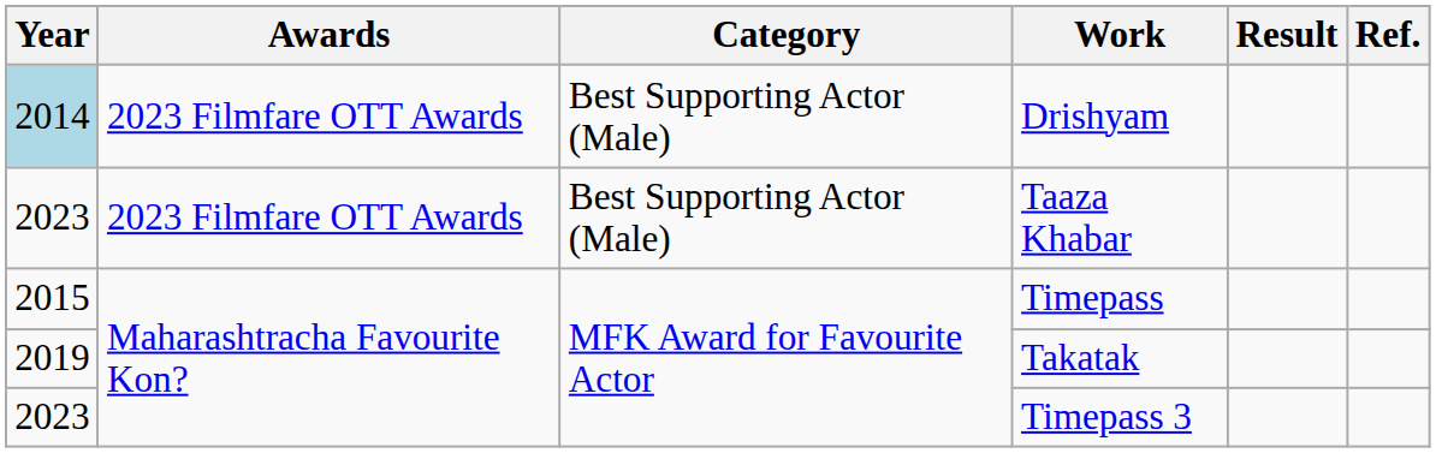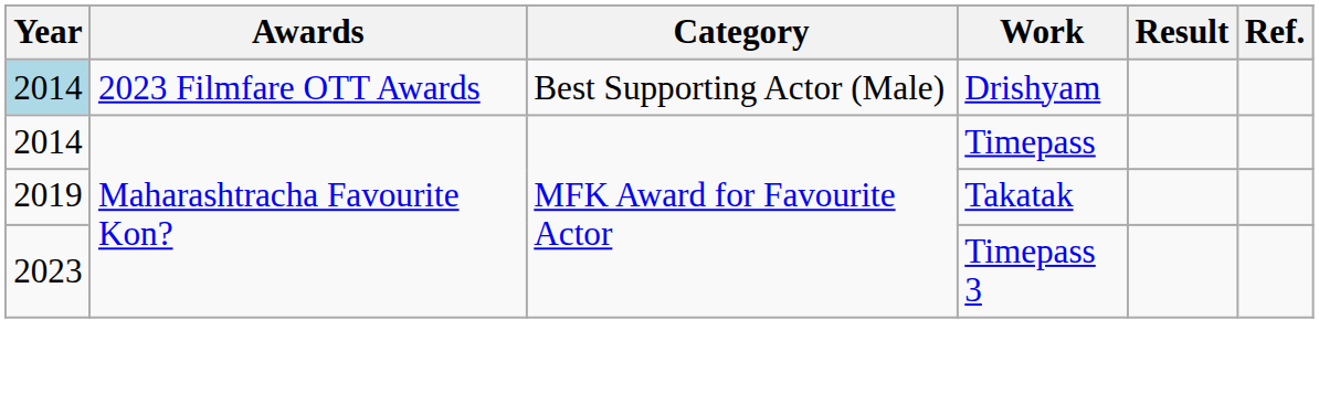 <table class="wikitable">
 <tr>
 <th>Year</th>
 <th>Awards</th>
 <th>Category</th>
 <th>Work</th>
 <th>Result</th>
 <th>Ref.</th>
 </tr>
 <tr>
 <td style="background: lightblue;">2014</td>
 <td><a href='#'>2023 Filmfare OTT Awards</a></td>
 <td>Best Supporting Actor (Male)</td>
 <td><a href='#'>Drishyam</a></td>
 <td></td>
 <td></td>
 </tr>
 <tr>
-<td>2023</td>
-<td><a href='#'>2023 Filmfare OTT Awards</a></td>
-<td>Best Supporting Actor (Male)</td>
-<td><a href='#'>Taaza Khabar</a></td>
-<td></td>
-<td></td>
-</tr>
-<tr>
-<td>2015</td>
+<td>2014</td>
 <td Rowspan="3"><a href='#'>Maharashtracha Favourite Kon?</a></td>
 <td Rowspan="3"><a href='#'>MFK Award for Favourite Actor</a></td>
 <td><a href='#'>Timepass</a></td>
 <td></td>
 <td></td>
 </tr>
 <tr>
 <td>2019</td>
 <td><a href='#'>Takatak</a></td>
 <td></td>
 <td></td>
 </tr>
 <tr>
 <td>2023</td>
 <td><a href='#'>Timepass 3</a></td>
 <td></td>
 <td></td>
 </tr>
 </table>
